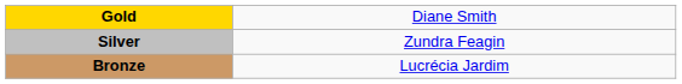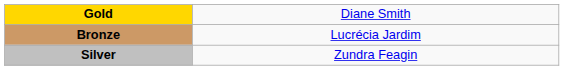 <table class="wikitable" style="text-align:center; " width="35%">
 <tr>
 <td bgcolor="gold"><strong>Gold</strong></td>
 <td><a href='#'>Diane Smith</a><br>  <small><em></em></small></td>
 </tr>
 <tr>
+<td bgcolor="CC9966"><strong>Bronze</strong></td>
+<td><a href='#'>Lucrécia Jardim</a><br>  <small><em></em></small></td>
+</tr>
+<tr>
 <td bgcolor="silver"><strong>Silver</strong></td>
 <td><a href='#'>Zundra Feagin</a><br>  <small><em></em></small></td>
 </tr>
-<tr>
-<td bgcolor="CC9966"><strong>Bronze</strong></td>
-<td><a href='#'>Lucrécia Jardim</a><br>  <small><em></em></small></td>
-</tr>
 </table>
